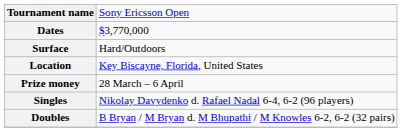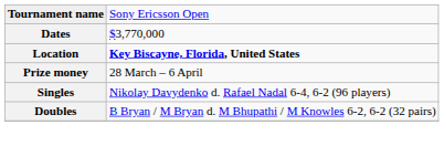 <table class="wikitable">
 <tr>
 <td bgcolor="#EFEFEF"><strong>Tournament name</strong></td>
 <td><a href='#'>Sony Ericsson Open</a></td>
 </tr>
 <tr>
 <th>Dates</th>
 <td><a href='#'>$</a>3,770,000</td>
 </tr>
 <tr>
-<th>Surface</th>
-<td>Hard/Outdoors</td>
-</tr>
-<tr>
 <th>Location</th>
-<td><a href='#'>Key Biscayne, Florida</a>, United States</td>
+<td><strong><a href='#'>Key Biscayne, Florida</a>, United States</strong></td>
 </tr>
 <tr>
 <th>Prize money</th>
 <td>28 March – 6 April</td>
 </tr>
 <tr>
 <th>Singles</th>
 <td><a href='#'>Nikolay Davydenko</a> d. <a href='#'>Rafael Nadal</a> 6-4, 6-2 (96 players)</td>
 </tr>
 <tr>
 <th>Doubles</th>
 <td><a href='#'>B Bryan</a> / <a href='#'>M Bryan</a> d. <a href='#'>M Bhupathi</a> / <a href='#'>M Knowles</a> 6-2, 6-2 (32 pairs)</td>
 </tr>
 <tr>
 </tr>
 </table>
